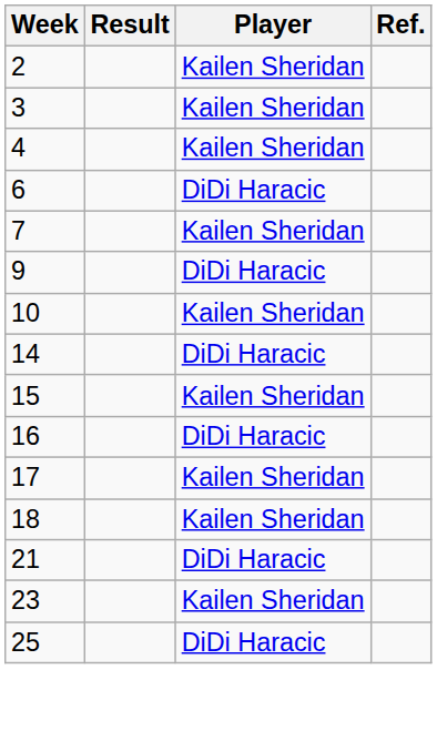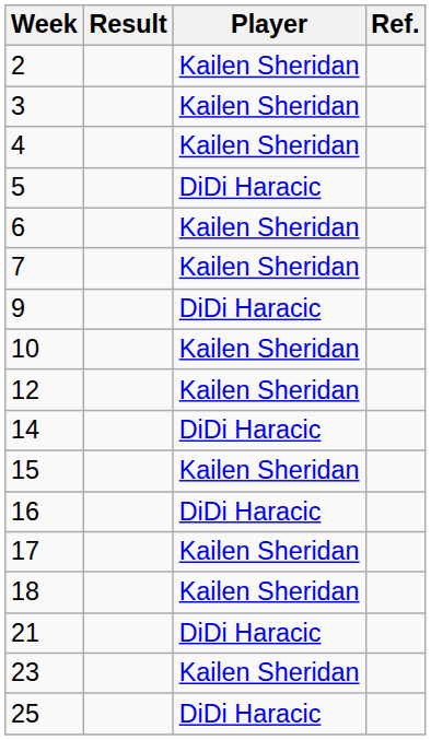 <table class=wikitable>
 <tr>
 <th>Week</th>
 <th>Result</th>
 <th>Player</th>
 <th>Ref.</th>
 </tr>
 <tr>
 <td>2</td>
 <td></td>
 <td> <a href='#'>Kailen Sheridan</a></td>
 <td></td>
 </tr>
 <tr>
 <td>3</td>
 <td></td>
 <td> <a href='#'>Kailen Sheridan</a></td>
 <td></td>
 </tr>
 <tr>
 <td>4</td>
 <td></td>
 <td> <a href='#'>Kailen Sheridan</a></td>
 <td></td>
 </tr>
 <tr>
+<td>5</td>
+<td></td>
+<td> <a href='#'>DiDi Haracic</a></td>
+<td></td>
+</tr>
+<tr>
 <td>6</td>
 <td></td>
-<td> <a href='#'>DiDi Haracic</a></td>
+<td> <a href='#'>Kailen Sheridan</a></td>
 <td></td>
 </tr>
 <tr>
 <td>7</td>
 <td></td>
 <td> <a href='#'>Kailen Sheridan</a></td>
 <td></td>
 </tr>
 <tr>
 <td>9</td>
 <td></td>
 <td> <a href='#'>DiDi Haracic</a></td>
 <td></td>
 </tr>
 <tr>
 <td>10</td>
+<td></td>
+<td> <a href='#'>Kailen Sheridan</a></td>
+<td></td>
+</tr>
+<tr>
+<td>12</td>
 <td></td>
 <td> <a href='#'>Kailen Sheridan</a></td>
 <td></td>
 </tr>
 <tr>
 <td>14</td>
 <td></td>
 <td> <a href='#'>DiDi Haracic</a></td>
 <td></td>
 </tr>
 <tr>
 <td>15</td>
 <td></td>
 <td> <a href='#'>Kailen Sheridan</a></td>
 <td></td>
 </tr>
 <tr>
 <td>16</td>
 <td></td>
 <td> <a href='#'>DiDi Haracic</a></td>
 <td></td>
 </tr>
 <tr>
 <td>17</td>
 <td></td>
 <td> <a href='#'>Kailen Sheridan</a></td>
 <td></td>
 </tr>
 <tr>
 <td>18</td>
 <td></td>
 <td> <a href='#'>Kailen Sheridan</a></td>
 <td></td>
 </tr>
 <tr>
 <td>21</td>
 <td></td>
 <td> <a href='#'>DiDi Haracic</a></td>
 <td></td>
 </tr>
 <tr>
 <td>23</td>
 <td></td>
 <td> <a href='#'>Kailen Sheridan</a></td>
 <td></td>
 </tr>
 <tr>
 <td>25</td>
 <td></td>
 <td> <a href='#'>DiDi Haracic</a></td>
 <td></td>
 </tr>
 </table>
